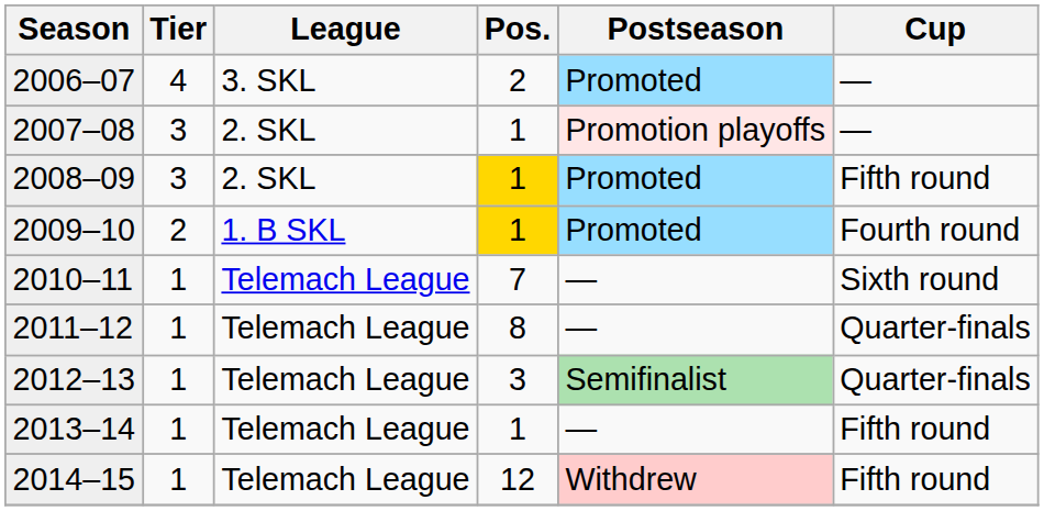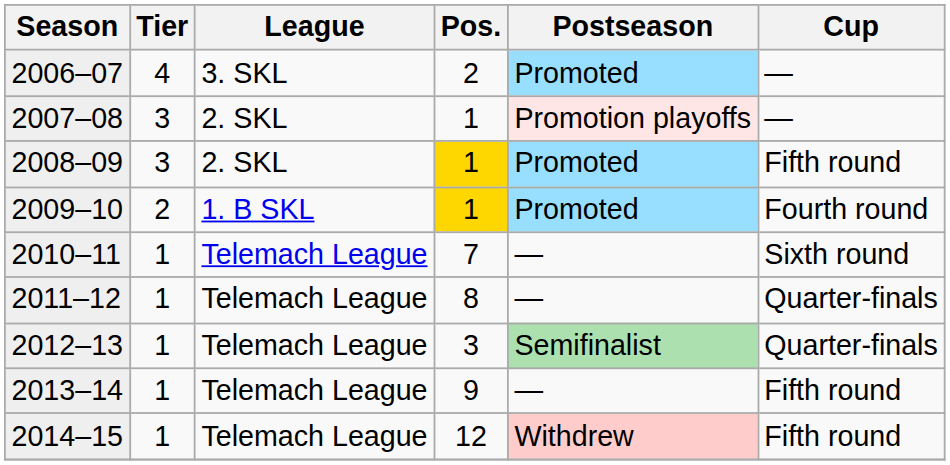 <table class="wikitable">
 <tr>
 <th>Season</th>
 <th>Tier</th>
 <th>League</th>
 <th>Pos.</th>
 <th>Postseason</th>
 <th>Cup</th>
 </tr>
 <tr>
 <td style="background:#EFEFEF;">2006–07</td>
 <td align="center">4</td>
 <td>3. SKL</td>
 <td align="center">2</td>
 <td style="background:#97DEFF">Promoted</td>
 <td>—</td>
 </tr>
 <tr>
 <td style="background:#EFEFEF;">2007–08</td>
 <td align="center">3</td>
 <td>2. SKL</td>
 <td align="center">1</td>
 <td style="background:#FFE6E6">Promotion playoffs</td>
 <td>—</td>
 </tr>
 <tr>
 <td style="background:#efefef;">2008–09</td>
 <td align="center">3</td>
 <td>2. SKL</td>
 <td style="background:gold" align="center">1</td>
 <td style="background:#97DEFF">Promoted</td>
 <td>Fifth round</td>
 </tr>
 <tr>
 <td style="background:#EFEFEF;">2009–10</td>
 <td align="center">2</td>
 <td><a href='#'>1. B SKL</a></td>
 <td style="background:gold"  align="center">1</td>
 <td style="background:#97DEFF">Promoted</td>
 <td>Fourth round</td>
 </tr>
 <tr>
 <td style="background:#EFEFEF;">2010–11</td>
 <td align="center">1</td>
 <td><a href='#'>Telemach League</a></td>
 <td align="center">7</td>
 <td>—</td>
 <td>Sixth round</td>
 </tr>
 <tr>
 <td style="background:#EFEFEF;">2011–12</td>
 <td align="center">1</td>
 <td>Telemach League</td>
 <td align="center">8</td>
 <td>—</td>
 <td>Quarter-finals</td>
 </tr>
 <tr>
 <td style="background:#EFEFEF;">2012–13</td>
 <td align="center">1</td>
 <td>Telemach League</td>
 <td align="center">3</td>
 <td style="background:#ACE1AF">Semifinalist</td>
 <td>Quarter-finals</td>
 </tr>
 <tr>
 <td style="background:#EFEFEF;">2013–14</td>
 <td align="center">1</td>
 <td>Telemach League</td>
-<td align="center">1</td>
+<td align="center">9</td>
 <td>—</td>
 <td>Fifth round</td>
 </tr>
 <tr>
 <td style="background:#EFEFEF;">2014–15</td>
 <td align="center">1</td>
 <td>Telemach League</td>
 <td align="center">12</td>
 <td style="background:#FFCCCC">Withdrew</td>
 <td>Fifth round</td>
 </tr>
 <tr>
 </tr>
 </table>
